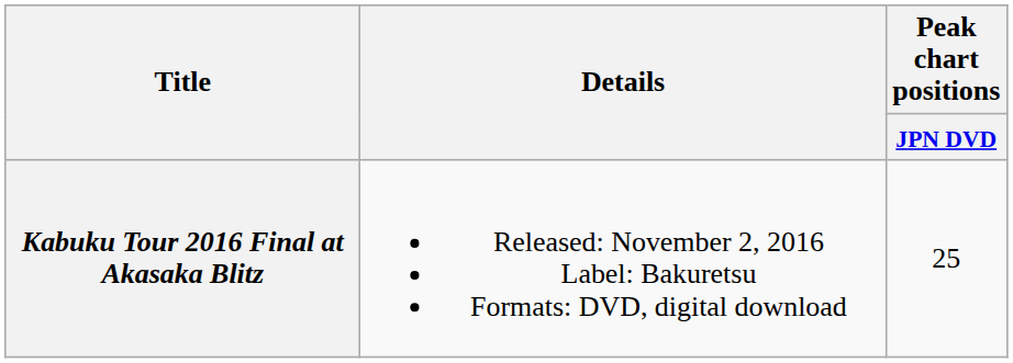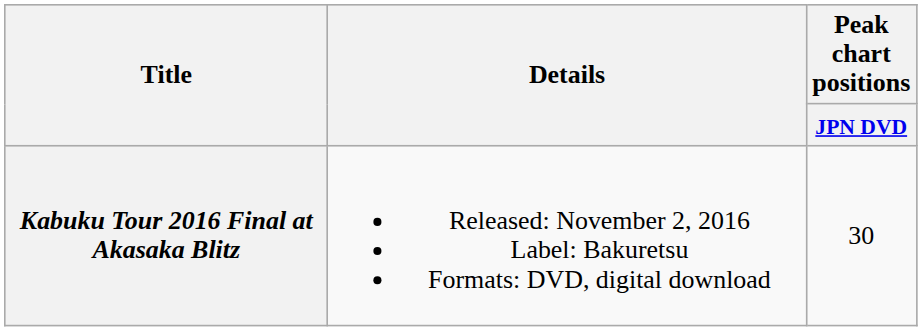 <table class="wikitable plainrowheaders" style="text-align:center;">
 <tr>
 <th rowspan="2" style="width:12em;">Title</th>
 <th rowspan="2" style="width:18em;">Details</th>
 <th colspan="1">Peak chart positions</th>
 </tr>
 <tr>
 <th style="width:2.5em;"><small><a href='#'>JPN DVD</a></small></th>
 </tr>
 <tr>
 <th scope="row"><em>Kabuku Tour 2016 Final at Akasaka Blitz</em></th>
 <td><br><ul><li>Released: November 2, 2016</li><li>Label: Bakuretsu</li><li>Formats: DVD, digital download</li></ul></td>
-<td>25</td>
+<td>30</td>
 </tr>
 </table>
